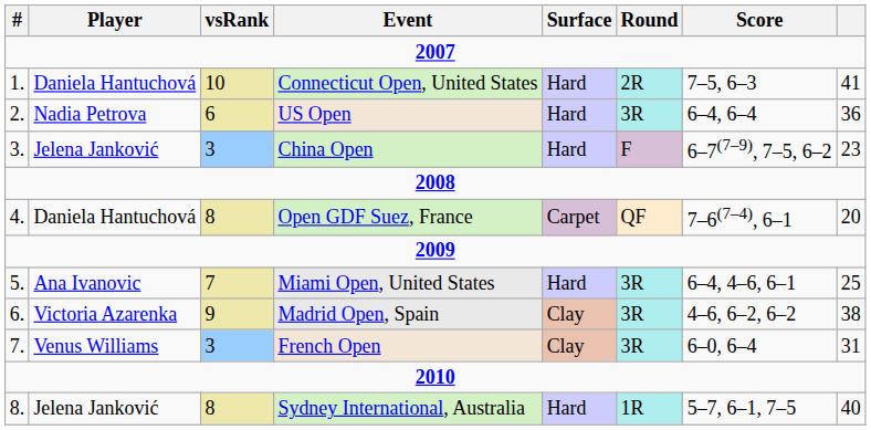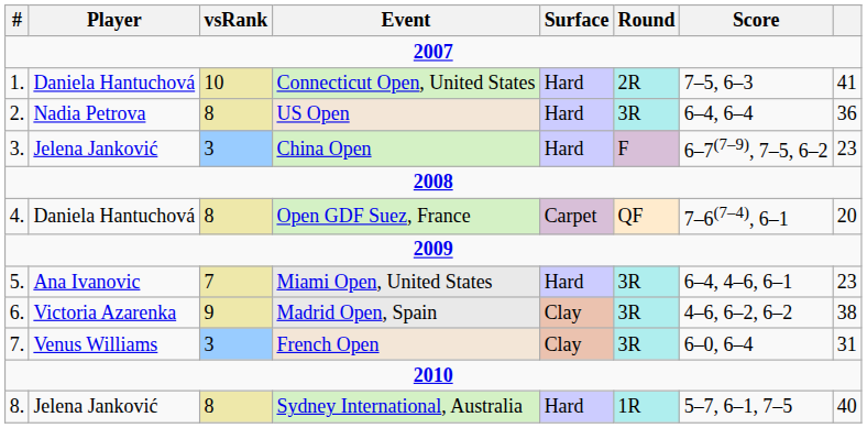 <table class="wikitable sortable">
 <tr>
 <th>#</th>
 <th>Player</th>
 <th>vsRank</th>
 <th>Event</th>
 <th>Surface</th>
 <th>Round</th>
 <th>Score</th>
 <th></th>
 </tr>
 <tr>
 <td colspan="8" align="center" style="font-weight:bold"><a href='#'>2007</a></td>
 </tr>
 <tr>
 <td>1.</td>
 <td> <a href='#'>Daniela Hantuchová</a></td>
 <td bgcolor="eee8aa">10</td>
 <td bgcolor="d4f1c5"><a href='#'>Connecticut Open</a>, United States</td>
 <td bgcolor="#ccf">Hard</td>
 <td bgcolor="afeeee">2R</td>
 <td>7–5, 6–3</td>
 <td>41</td>
 </tr>
 <tr>
 <td>2.</td>
 <td> <a href='#'>Nadia Petrova</a></td>
-<td bgcolor="eee8aa">6</td>
+<td bgcolor="eee8aa">8</td>
 <td bgcolor=f3e6d7><a href='#'>US Open</a></td>
 <td bgcolor="#ccf">Hard</td>
 <td bgcolor="afeeee">3R</td>
 <td>6–4, 6–4</td>
 <td>36</td>
 </tr>
 <tr>
 <td>3.</td>
 <td> <a href='#'>Jelena Janković</a></td>
 <td bgcolor="#9cf">3</td>
 <td bgcolor=d4f1c5><a href='#'>China Open</a></td>
 <td bgcolor="#ccf">Hard</td>
 <td bgcolor="thistle">F</td>
 <td>6–7<sup>(7–9)</sup>, 7–5, 6–2</td>
 <td>23</td>
 </tr>
 <tr>
 <td colspan="8" align="center" style="font-weight:bold"><a href='#'>2008</a></td>
 </tr>
 <tr>
 <td>4.</td>
 <td> Daniela Hantuchová</td>
 <td bgcolor="eee8aa">8</td>
 <td bgcolor=d4f1c5><a href='#'>Open GDF Suez</a>, France</td>
 <td bgcolor="thistle">Carpet</td>
 <td bgcolor=ffebcd>QF</td>
 <td>7–6<sup>(7–4)</sup>, 6–1</td>
 <td>20</td>
 </tr>
 <tr>
 <td colspan="8" align="center" style="font-weight:bold"><a href='#'>2009</a></td>
 </tr>
 <tr>
 <td>5.</td>
 <td> <a href='#'>Ana Ivanovic</a></td>
 <td bgcolor="eee8aa">7</td>
 <td bgcolor=e9e9e9><a href='#'>Miami Open</a>, United States</td>
 <td bgcolor="#ccf">Hard</td>
 <td bgcolor="afeeee">3R</td>
 <td>6–4, 4–6, 6–1</td>
-<td>25</td>
+<td>23</td>
 </tr>
 <tr>
 <td>6.</td>
 <td> <a href='#'>Victoria Azarenka</a></td>
 <td bgcolor="eee8aa">9</td>
 <td bgcolor=e9e9e9><a href='#'>Madrid Open</a>, Spain</td>
 <td bgcolor="ebc2af">Clay</td>
 <td bgcolor="afeeee">3R</td>
 <td>4–6, 6–2, 6–2</td>
 <td>38</td>
 </tr>
 <tr>
 <td>7.</td>
 <td> <a href='#'>Venus Williams</a></td>
 <td bgcolor="#9cf">3</td>
 <td bgcolor=f3e6d7><a href='#'>French Open</a></td>
 <td bgcolor="ebc2af">Clay</td>
 <td bgcolor="afeeee">3R</td>
 <td>6–0, 6–4</td>
 <td>31</td>
 </tr>
 <tr>
 <td colspan="8" align="center" style="font-weight:bold"><a href='#'>2010</a></td>
 </tr>
 <tr>
 <td>8.</td>
 <td> Jelena Janković</td>
 <td bgcolor="eee8aa">8</td>
 <td bgcolor=d4f1c5><a href='#'>Sydney International</a>, Australia</td>
 <td bgcolor="#ccf">Hard</td>
 <td bgcolor="afeeee">1R</td>
 <td>5–7, 6–1, 7–5</td>
 <td>40</td>
 </tr>
 </table>
